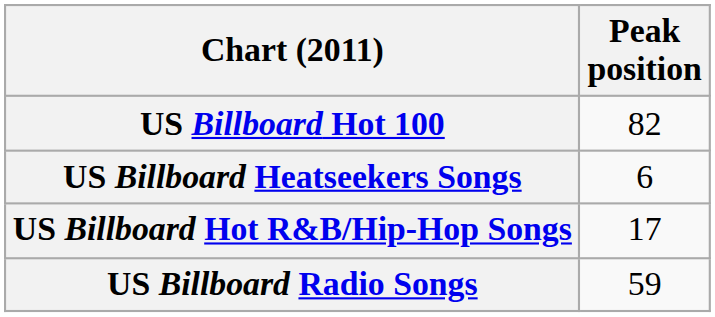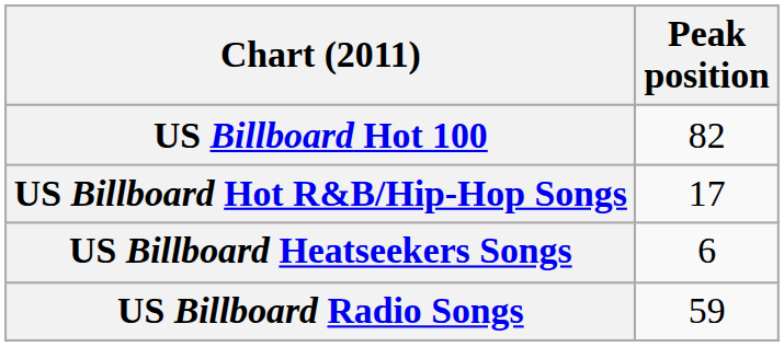 <table class="wikitable plainrowheaders sortable">
 <tr>
 <th scope="col">Chart (2011)</th>
 <th scope="col">Peak<br>position</th>
 </tr>
 <tr>
 <th scope="row">US <a href='#'><em>Billboard</em> Hot 100</a></th>
 <td style="text-align:center;">82</td>
 </tr>
 <tr>
+<th scope="row">US <em>Billboard</em> <a href='#'>Hot R&B/Hip-Hop Songs</a></th>
+<td style="text-align:center;">17</td>
+</tr>
+<tr>
 <th scope="row">US <em>Billboard</em> <a href='#'>Heatseekers Songs</a></th>
 <td style="text-align:center;">6</td>
-</tr>
-<tr>
-<th scope="row">US <em>Billboard</em> <a href='#'>Hot R&B/Hip-Hop Songs</a></th>
-<td style="text-align:center;">17</td>
 </tr>
 <tr>
 <th scope="row">US <em>Billboard</em> <a href='#'>Radio Songs</a></th>
 <td style="text-align:center;">59</td>
 </tr>
 </table>
